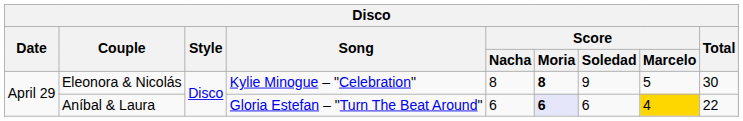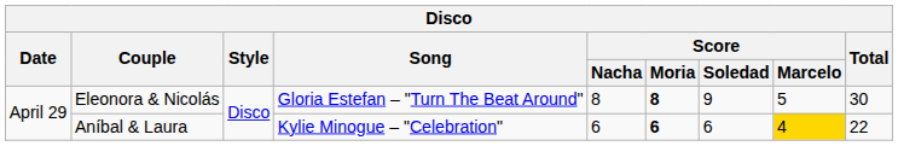 <table class="wikitable collapsible collapsed">
 <tr>
 <th colspan="11" style="text-align:center;"><strong>Disco</strong></th>
 </tr>
 <tr>
 <th rowspan="2">Date</th>
 <th rowspan="2">Couple</th>
 <th rowspan="2">Style</th>
 <th rowspan="2">Song</th>
 <th colspan="4">Score</th>
 <th rowspan="2">Total</th>
 </tr>
 <tr>
 <th>Nacha</th>
 <th>Moria</th>
 <th>Soledad</th>
 <th>Marcelo</th>
 </tr>
 <tr>
 <td rowspan="2">April 29</td>
 <td>Eleonora & Nicolás</td>
 <td rowspan="2"><a href='#'>Disco</a></td>
-<td><a href='#'>Kylie Minogue</a> – "<a href='#'>Celebration</a>"</td>
+<td><a href='#'>Gloria Estefan</a> – "<a href='#'>Turn The Beat Around</a>"</td>
 <td>8</td>
 <td><strong>8</strong></td>
 <td>9</td>
 <td>5</td>
 <td>30</td>
 </tr>
 <tr>
 <td>Aníbal & Laura</td>
-<td><a href='#'>Gloria Estefan</a> – "<a href='#'>Turn The Beat Around</a>"</td>
+<td><a href='#'>Kylie Minogue</a> – "<a href='#'>Celebration</a>"</td>
 <td>6</td>
-<td style="background: lavender;"><strong>6</strong></td>
+<td><strong>6</strong></td>
 <td>6</td>
 <td style="background: gold;">4</td>
 <td>22</td>
 </tr>
 </table>
